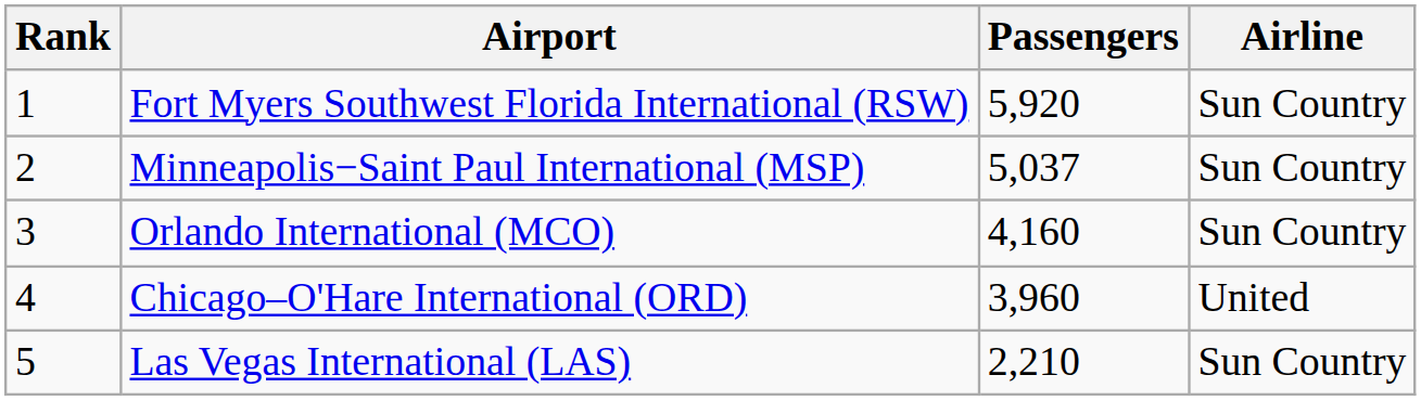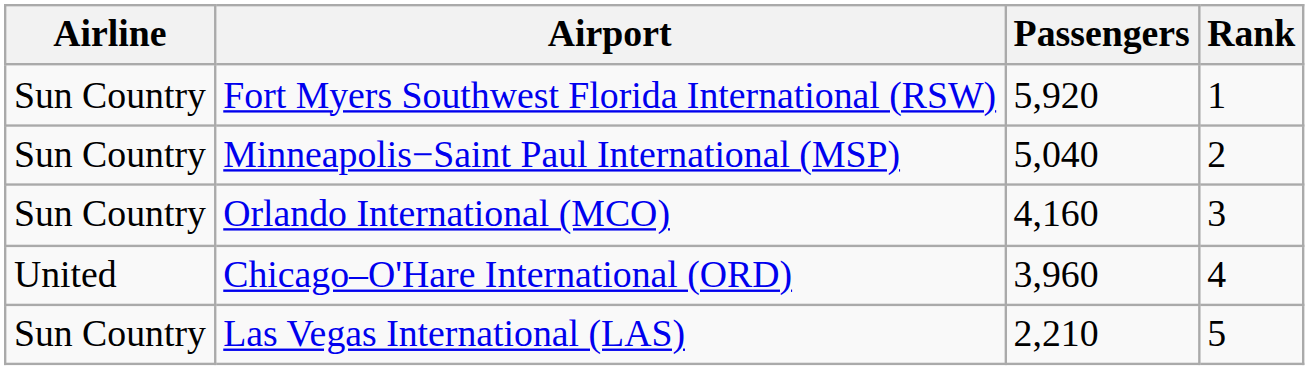 <table class="wikitable">
 <tr>
-<th>Rank</th>
+<th>Airline</th>
 <th>Airport</th>
 <th>Passengers</th>
-<th>Airline</th>
+<th>Rank</th>
 </tr>
 <tr>
-<td>1</td>
+<td>Sun Country</td>
 <td><a href='#'>Fort Myers Southwest Florida International (RSW)</a></td>
 <td>5,920</td>
-<td>Sun Country</td>
+<td>1</td>
 </tr>
 <tr>
+<td>Sun Country</td>
+<td><a href='#'>Minneapolis−Saint Paul International (MSP)</a></td>
+<td>5,040</td>
 <td>2</td>
-<td><a href='#'>Minneapolis−Saint Paul International (MSP)</a></td>
-<td>5,037</td>
-<td>Sun Country</td>
 </tr>
 <tr>
-<td>3</td>
+<td>Sun Country</td>
 <td><a href='#'>Orlando International (MCO)</a></td>
 <td>4,160</td>
-<td>Sun Country</td>
+<td>3</td>
 </tr>
 <tr>
-<td>4</td>
+<td>United</td>
 <td><a href='#'>Chicago–O'Hare International (ORD)</a></td>
 <td>3,960</td>
-<td>United</td>
+<td>4</td>
 </tr>
 <tr>
-<td>5</td>
+<td>Sun Country</td>
 <td><a href='#'>Las Vegas International (LAS)</a></td>
 <td>2,210</td>
-<td>Sun Country</td>
+<td>5</td>
 </tr>
 </table>
